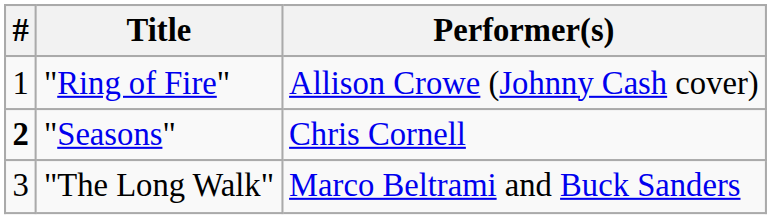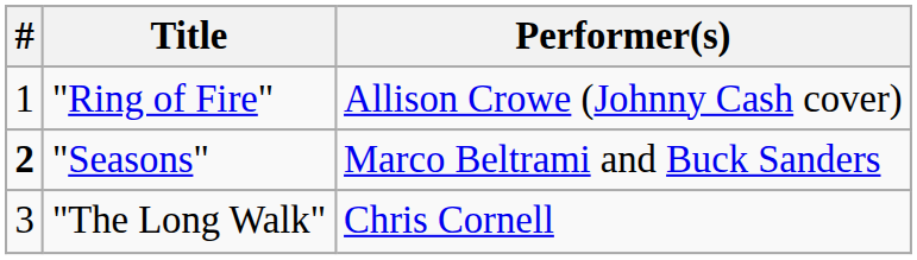 <table class="wikitable">
 <tr>
 <th style="text-align:center;">#</th>
 <th style="text-align:center;">Title</th>
 <th style="text-align:center;">Performer(s)</th>
 </tr>
 <tr>
 <td>1</td>
 <td>"<a href='#'>Ring of Fire</a>"</td>
 <td><a href='#'>Allison Crowe</a> (<a href='#'>Johnny Cash</a> cover)</td>
 </tr>
 <tr>
 <td><strong>2</strong></td>
 <td>"<a href='#'>Seasons</a>"</td>
-<td><a href='#'>Chris Cornell</a></td>
+<td><a href='#'>Marco Beltrami</a> and <a href='#'>Buck Sanders</a></td>
 </tr>
 <tr>
 <td>3</td>
 <td>"The Long Walk"</td>
-<td><a href='#'>Marco Beltrami</a> and <a href='#'>Buck Sanders</a></td>
+<td><a href='#'>Chris Cornell</a></td>
 </tr>
 </table>
